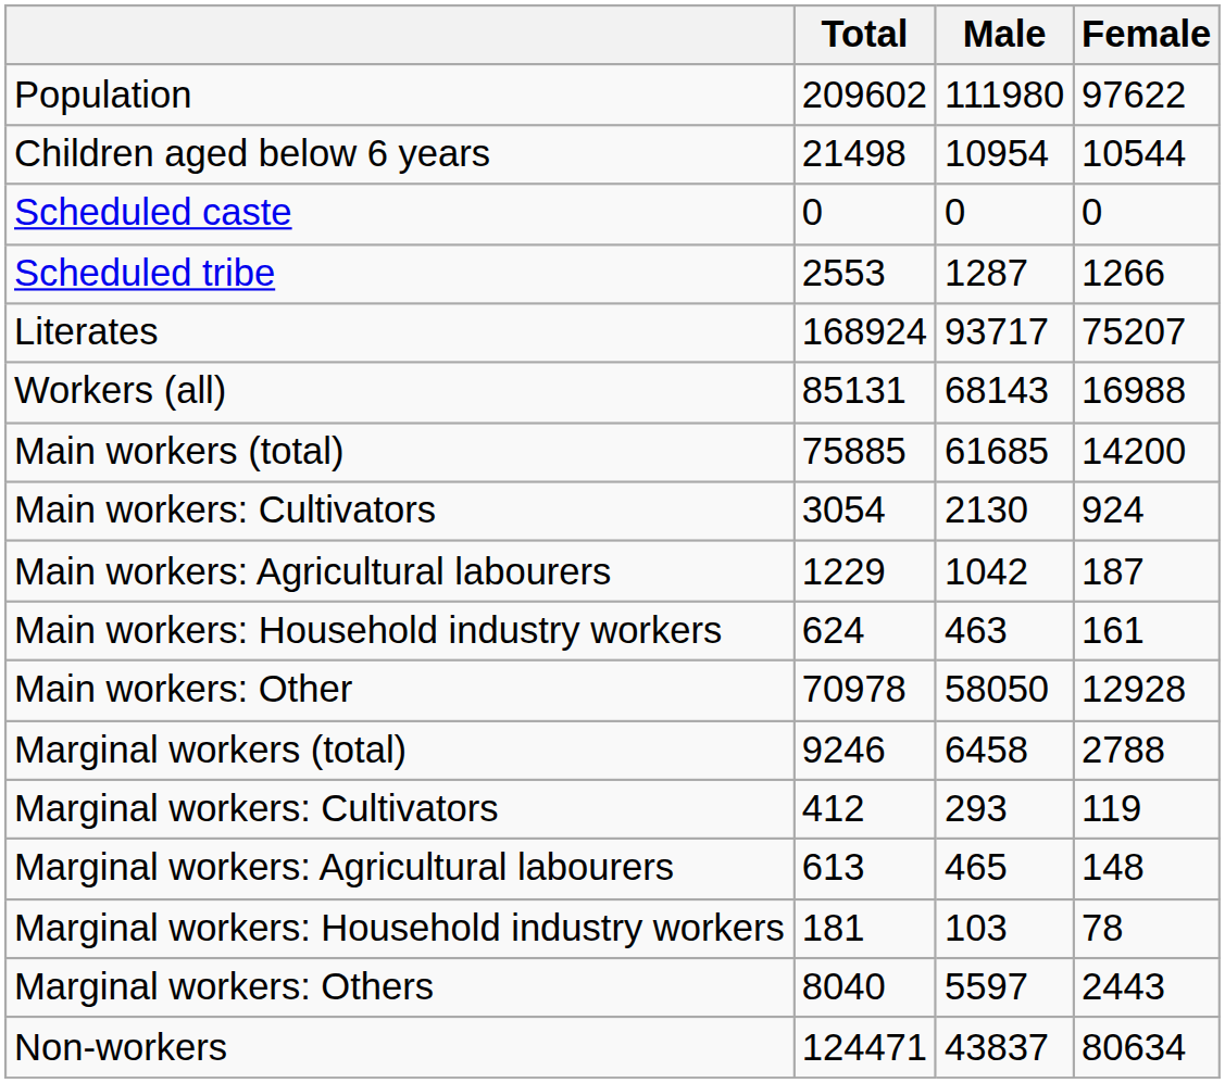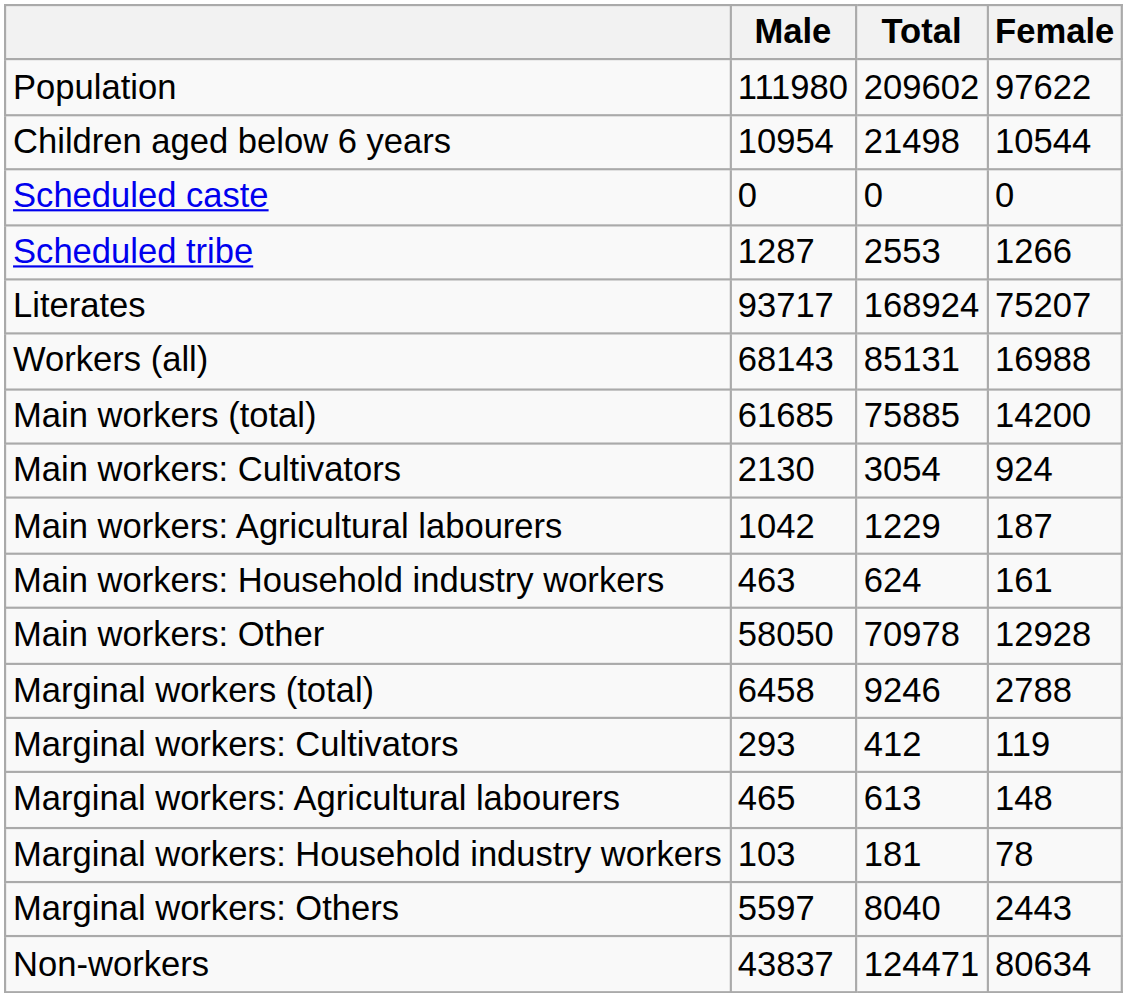 <table class="wikitable sortable">
 <tr>
 <th></th>
+<th>Male</th>
 <th>Total</th>
-<th>Male</th>
 <th>Female</th>
 </tr>
 <tr>
 <td>Population</td>
+<td>111980</td>
 <td>209602</td>
-<td>111980</td>
 <td>97622</td>
 </tr>
 <tr>
 <td>Children aged below 6 years</td>
+<td>10954</td>
 <td>21498</td>
-<td>10954</td>
 <td>10544</td>
 </tr>
 <tr>
 <td><a href='#'>Scheduled caste</a></td>
 <td>0</td>
 <td>0</td>
 <td>0</td>
 </tr>
 <tr>
 <td><a href='#'>Scheduled tribe</a></td>
+<td>1287</td>
 <td>2553</td>
-<td>1287</td>
 <td>1266</td>
 </tr>
 <tr>
 <td>Literates</td>
+<td>93717</td>
 <td>168924</td>
-<td>93717</td>
 <td>75207</td>
 </tr>
 <tr>
 <td>Workers (all)</td>
+<td>68143</td>
 <td>85131</td>
-<td>68143</td>
 <td>16988</td>
 </tr>
 <tr>
 <td>Main workers (total)</td>
+<td>61685</td>
 <td>75885</td>
-<td>61685</td>
 <td>14200</td>
 </tr>
 <tr>
 <td>Main workers: Cultivators</td>
+<td>2130</td>
 <td>3054</td>
-<td>2130</td>
 <td>924</td>
 </tr>
 <tr>
 <td>Main workers: Agricultural labourers</td>
+<td>1042</td>
 <td>1229</td>
-<td>1042</td>
 <td>187</td>
 </tr>
 <tr>
 <td>Main workers: Household industry workers</td>
+<td>463</td>
 <td>624</td>
-<td>463</td>
 <td>161</td>
 </tr>
 <tr>
 <td>Main workers: Other</td>
+<td>58050</td>
 <td>70978</td>
-<td>58050</td>
 <td>12928</td>
 </tr>
 <tr>
 <td>Marginal workers (total)</td>
+<td>6458</td>
 <td>9246</td>
-<td>6458</td>
 <td>2788</td>
 </tr>
 <tr>
 <td>Marginal workers: Cultivators</td>
+<td>293</td>
 <td>412</td>
-<td>293</td>
 <td>119</td>
 </tr>
 <tr>
 <td>Marginal workers: Agricultural labourers</td>
+<td>465</td>
 <td>613</td>
-<td>465</td>
 <td>148</td>
 </tr>
 <tr>
 <td>Marginal workers: Household industry workers</td>
+<td>103</td>
 <td>181</td>
-<td>103</td>
 <td>78</td>
 </tr>
 <tr>
 <td>Marginal workers: Others</td>
+<td>5597</td>
 <td>8040</td>
-<td>5597</td>
 <td>2443</td>
 </tr>
 <tr>
 <td>Non-workers</td>
+<td>43837</td>
 <td>124471</td>
-<td>43837</td>
 <td>80634</td>
 </tr>
 </table>
